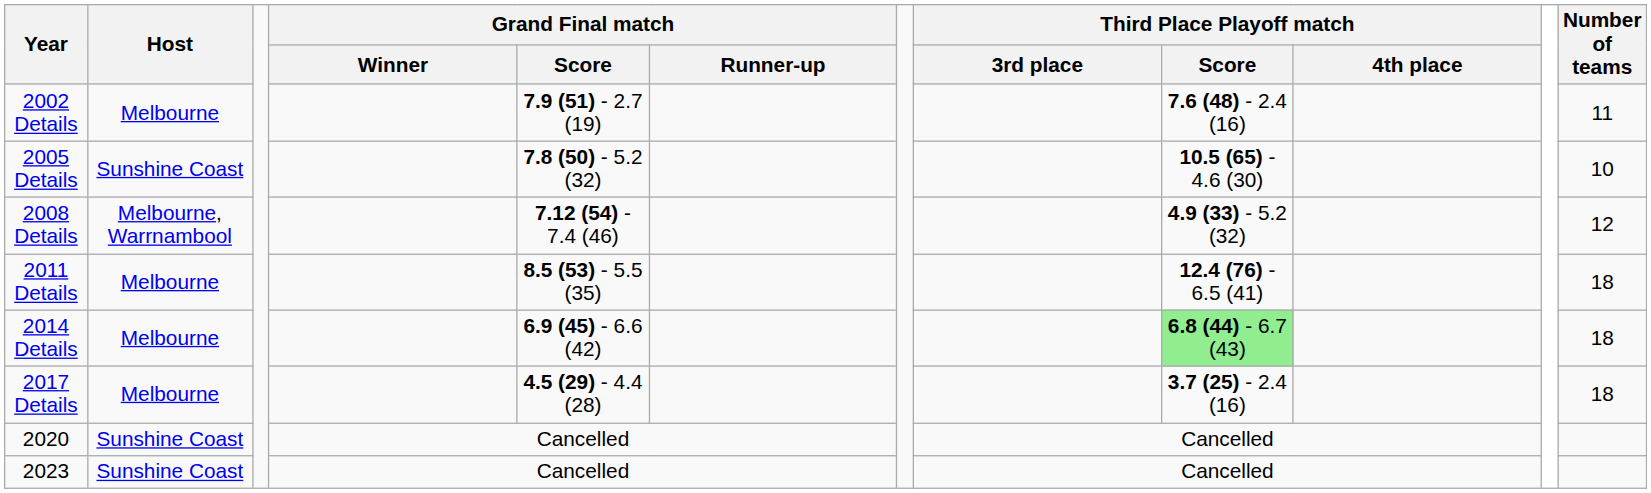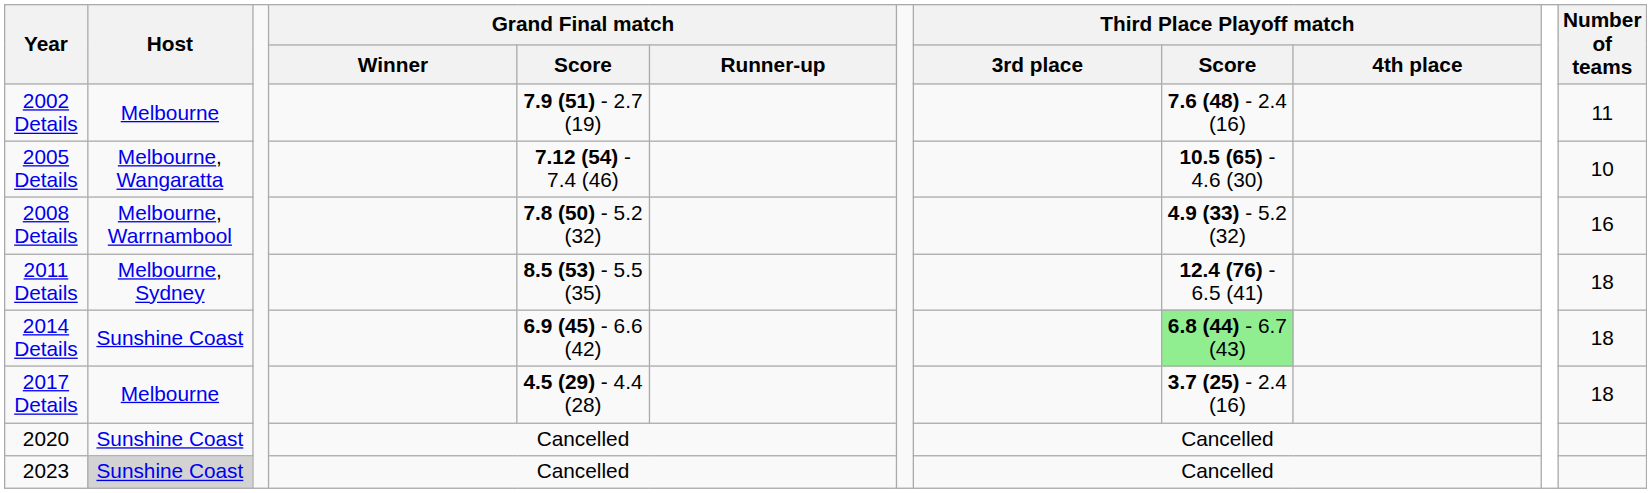 <table class="wikitable" style="width:100%; text-align: center;">
 <tr>
 <th rowspan=2 width=5%>Year</th>
 <th rowspan=2 width=10%>Host</th>
 <td width=1% rowspan=10></td>
 <th colspan=3>Grand Final match</th>
 <td width=1% rowspan=10></td>
 <th colspan=3>Third Place Playoff match</th>
 <th width=1% rowspan=10 style="background: #ffffff"></th>
 <th rowspan=2 width=4%>Number of teams</th>
 </tr>
 <tr>
 <th width=15%>Winner</th>
 <th width=08%>Score</th>
 <th width=15%>Runner-up</th>
 <th width=15%>3rd place</th>
 <th width=08%>Score</th>
 <th width=15%>4th place</th>
 </tr>
 <tr>
 <td><a href='#'>2002</a><br> <a href='#'>Details</a></td>
 <td><a href='#'>Melbourne</a></td>
 <td><strong></strong></td>
 <td><strong>7.9 (51)</strong> - 2.7 (19)</td>
 <td><strong></strong></td>
 <td><strong></strong></td>
 <td><strong>7.6 (48)</strong> - 2.4 (16)</td>
 <td><strong></strong></td>
 <td>11</td>
 </tr>
 <tr>
 <td><a href='#'>2005</a><br> <a href='#'>Details</a></td>
-<td><a href='#'>Sunshine Coast</a></td>
+<td><a href='#'>Melbourne</a>, <a href='#'>Wangaratta</a></td>
 <td><strong></strong></td>
-<td><strong>7.8 (50)</strong> - 5.2 (32)</td>
+<td><strong>7.12 (54)</strong> - 7.4 (46)</td>
 <td><strong></strong></td>
 <td><strong></strong></td>
 <td><strong>10.5 (65)</strong> - 4.6 (30)</td>
 <td><strong></strong></td>
 <td>10</td>
 </tr>
 <tr>
 <td><a href='#'>2008</a><br> <a href='#'>Details</a></td>
 <td><a href='#'>Melbourne</a>, <a href='#'>Warrnambool</a></td>
 <td><strong></strong></td>
-<td><strong>7.12 (54)</strong> - 7.4 (46)</td>
+<td><strong>7.8 (50)</strong> - 5.2 (32)</td>
 <td><strong></strong></td>
 <td><strong></strong></td>
 <td><strong>4.9 (33)</strong> - 5.2 (32)</td>
 <td><strong></strong></td>
-<td>12</td>
+<td>16</td>
 </tr>
 <tr>
 <td><a href='#'>2011</a><br> <a href='#'>Details</a></td>
-<td><a href='#'>Melbourne</a></td>
+<td><a href='#'>Melbourne</a>, <a href='#'>Sydney</a></td>
 <td><strong></strong></td>
 <td><strong>8.5 (53)</strong> - 5.5 (35)</td>
 <td><strong></strong></td>
 <td><strong></strong></td>
 <td><strong>12.4 (76)</strong> - 6.5 (41)</td>
 <td><strong></strong></td>
 <td>18</td>
 </tr>
 <tr>
 <td><a href='#'>2014</a><br> <a href='#'>Details</a></td>
-<td><a href='#'>Melbourne</a></td>
+<td><a href='#'>Sunshine Coast</a></td>
 <td><strong></strong></td>
 <td><strong>6.9 (45)</strong> - 6.6 (42)</td>
 <td><strong></strong></td>
 <td><strong></strong></td>
 <td style="background: lightgreen;"><strong>6.8 (44)</strong> - 6.7 (43)</td>
 <td><strong></strong></td>
 <td>18</td>
 </tr>
 <tr>
 <td><a href='#'>2017</a><br> <a href='#'>Details</a></td>
 <td><a href='#'>Melbourne</a></td>
 <td><strong></strong></td>
 <td><strong>4.5 (29)</strong> - 4.4 (28)</td>
 <td><strong></strong></td>
 <td><strong></strong></td>
 <td><strong>3.7 (25)</strong> - 2.4 (16)</td>
 <td><strong></strong></td>
 <td>18</td>
 </tr>
 <tr>
 <td>2020</td>
 <td><a href='#'>Sunshine Coast</a></td>
 <td colspan=3>Cancelled</td>
 <td colspan=3>Cancelled</td>
 <td></td>
 </tr>
 <tr>
 <td>2023</td>
-<td><a href='#'>Sunshine Coast</a></td>
+<td style="background: lightgrey;"><a href='#'>Sunshine Coast</a></td>
 <td colspan=3>Cancelled</td>
 <td colspan=3>Cancelled</td>
 <td></td>
 </tr>
 </table>
